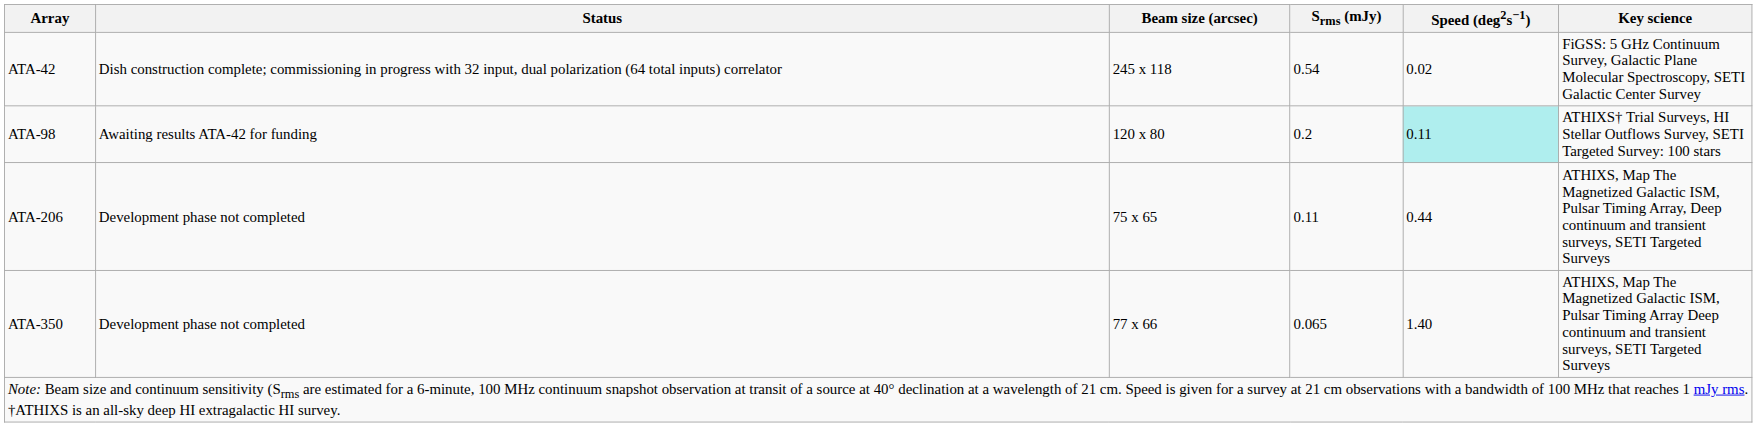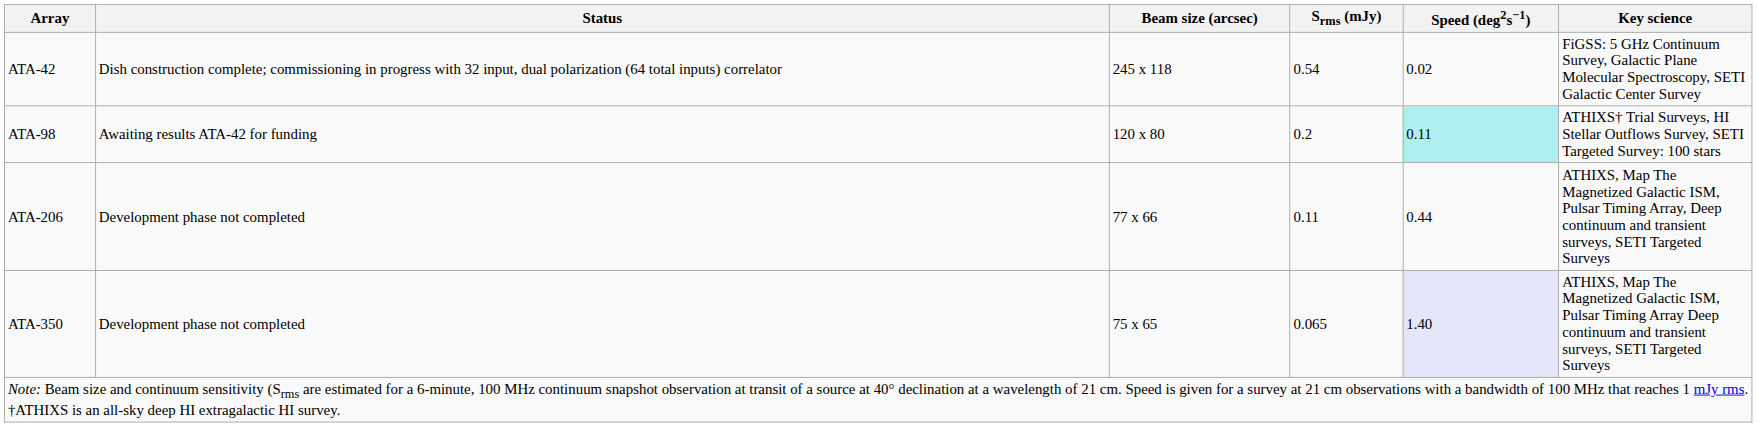 <table class="wikitable">
 <tr>
 <th>Array</th>
 <th>Status</th>
 <th>Beam size (arcsec)</th>
 <th>S<sub>rms</sub> (mJy)</th>
 <th>Speed (deg<sup>2</sup>s<sup>−1</sup>)</th>
 <th style="width:200px;">Key science</th>
 </tr>
 <tr>
 <td>ATA-42</td>
 <td>Dish construction complete; commissioning in progress with 32 input, dual polarization (64 total inputs) correlator</td>
 <td>245 x 118</td>
 <td>0.54</td>
 <td>0.02</td>
 <td>FiGSS: 5 GHz Continuum Survey, Galactic Plane Molecular Spectroscopy, SETI Galactic Center Survey</td>
 </tr>
 <tr>
 <td>ATA-98</td>
 <td>Awaiting results ATA-42 for funding</td>
 <td>120 x 80</td>
 <td>0.2</td>
 <td style="background: paleturquoise;">0.11</td>
 <td>ATHIXS† Trial Surveys, HI Stellar Outflows Survey, SETI Targeted Survey: 100 stars</td>
 </tr>
 <tr>
 <td>ATA-206</td>
 <td>Development phase not completed</td>
-<td>75 x 65</td>
+<td>77 x 66</td>
 <td>0.11</td>
 <td>0.44</td>
 <td>ATHIXS, Map The Magnetized Galactic ISM, Pulsar Timing Array, Deep continuum and transient surveys, SETI Targeted Surveys</td>
 </tr>
 <tr>
 <td>ATA-350</td>
 <td>Development phase not completed</td>
-<td>77 x 66</td>
+<td>75 x 65</td>
 <td>0.065</td>
-<td>1.40</td>
+<td style="background: lavender;">1.40</td>
 <td>ATHIXS, Map The Magnetized Galactic ISM, Pulsar Timing Array Deep continuum and transient surveys, SETI Targeted Surveys</td>
 </tr>
 <tr>
 <td colspan=6><em>Note:</em> Beam size and continuum sensitivity (S<sub>rms</sub> are estimated for a 6-minute, 100 MHz continuum snapshot observation at transit of a source at 40° declination at a wavelength of 21 cm. Speed is given for a survey at 21 cm observations with a bandwidth of 100 MHz that reaches 1 <a href='#'>mJy rms</a>.<br>†ATHIXS is an all-sky deep HI extragalactic HI survey.</td>
 </tr>
 </table>
